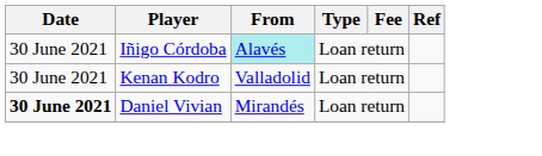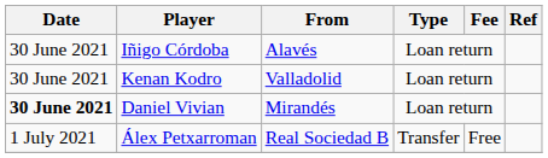 <table class="wikitable">
 <tr>
 <th>Date</th>
 <th>Player</th>
 <th>From</th>
 <th>Type</th>
 <th>Fee</th>
 <th>Ref</th>
 </tr>
 <tr>
 <td>30 June 2021</td>
 <td> <a href='#'>Iñigo Córdoba</a></td>
-<td style="background: paleturquoise;"><a href='#'>Alavés</a></td>
+<td><a href='#'>Alavés</a></td>
 <td align=center colspan=2>Loan return</td>
 <td align=center></td>
 </tr>
 <tr>
 <td>30 June 2021</td>
 <td> <a href='#'>Kenan Kodro</a></td>
 <td><a href='#'>Valladolid</a></td>
 <td align=center colspan=2>Loan return</td>
 <td align=center></td>
 </tr>
 <tr>
 <td><strong>30 June 2021</strong></td>
 <td> <a href='#'>Daniel Vivian</a></td>
 <td><a href='#'>Mirandés</a></td>
 <td align=center colspan=2>Loan return</td>
 <td align=center></td>
 </tr>
 <tr>
+<td>1 July 2021</td>
+<td> <a href='#'>Álex Petxarroman</a></td>
+<td><a href='#'>Real Sociedad B</a></td>
+<td align=center>Transfer</td>
+<td align=center>Free</td>
+<td align=center></td>
+</tr>
+<tr>
 </tr>
 </table>
